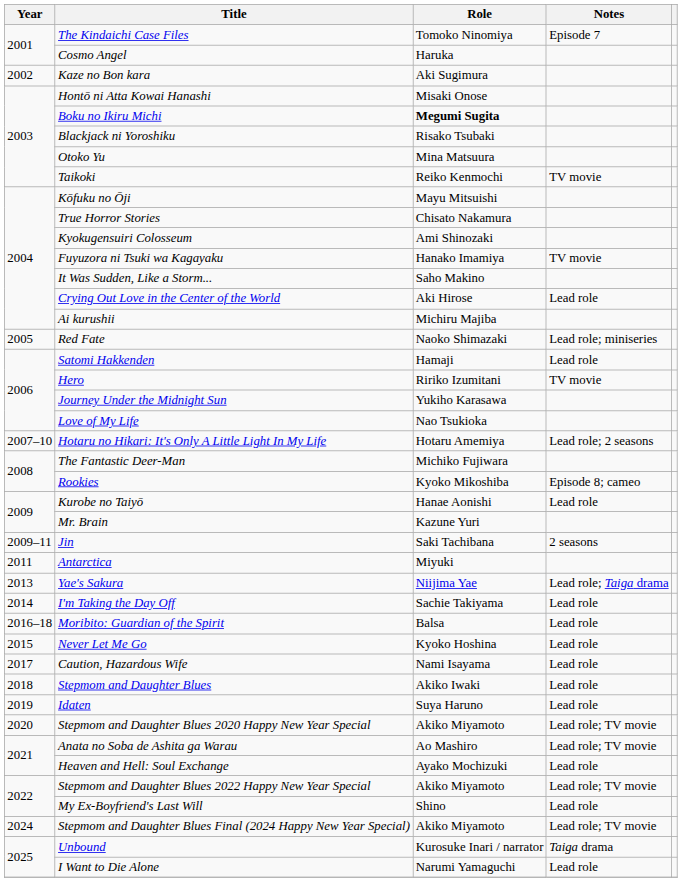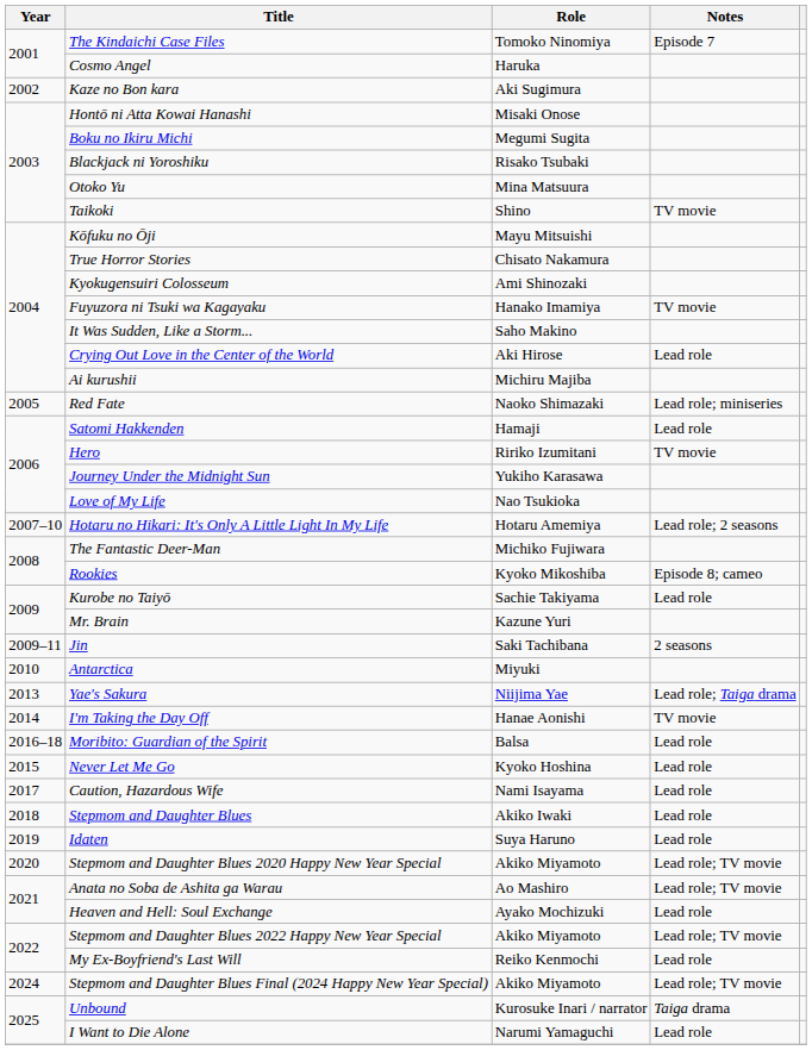 <table class="wikitable sortable">
 <tr>
 <th>Year</th>
 <th>Title</th>
 <th>Role</th>
 <th>Notes</th>
 <th class="unsortable"></th>
 </tr>
 <tr>
 <td rowspan=2>2001</td>
 <td><em><a href='#'>The Kindaichi Case Files</a></em></td>
 <td>Tomoko Ninomiya</td>
 <td>Episode 7</td>
 <td></td>
 </tr>
 <tr>
 <td><em>Cosmo Angel</em></td>
 <td>Haruka</td>
 <td></td>
 <td></td>
 </tr>
 <tr>
 <td>2002</td>
 <td><em>Kaze no Bon kara</em></td>
 <td>Aki Sugimura</td>
 <td></td>
 <td></td>
 </tr>
 <tr>
 <td rowspan=5>2003</td>
 <td><em>Hontō ni Atta Kowai Hanashi</em></td>
 <td>Misaki Onose</td>
 <td></td>
 <td></td>
 </tr>
 <tr>
 <td><em><a href='#'>Boku no Ikiru Michi</a></em></td>
-<td><strong>Megumi Sugita</strong></td>
+<td>Megumi Sugita</td>
 <td></td>
 <td></td>
 </tr>
 <tr>
 <td><em>Blackjack ni Yoroshiku</em></td>
 <td>Risako Tsubaki</td>
 <td></td>
 <td></td>
 </tr>
 <tr>
 <td><em>Otoko Yu</em></td>
 <td>Mina Matsuura</td>
 <td></td>
 <td></td>
 </tr>
 <tr>
 <td><em>Taikoki</em></td>
-<td>Reiko Kenmochi</td>
+<td>Shino</td>
 <td>TV movie</td>
 <td></td>
 </tr>
 <tr>
 <td rowspan=7>2004</td>
 <td><em>Kōfuku no Ōji</em></td>
 <td>Mayu Mitsuishi</td>
 <td></td>
 <td></td>
 </tr>
 <tr>
 <td><em>True Horror Stories</em></td>
 <td>Chisato Nakamura</td>
 <td></td>
 <td></td>
 </tr>
 <tr>
 <td><em>Kyokugensuiri Colosseum</em></td>
 <td>Ami Shinozaki</td>
 <td></td>
 <td></td>
 </tr>
 <tr>
 <td><em>Fuyuzora ni Tsuki wa Kagayaku</em></td>
 <td>Hanako Imamiya</td>
 <td>TV movie</td>
 <td></td>
 </tr>
 <tr>
 <td><em>It Was Sudden, Like a Storm...</em></td>
 <td>Saho Makino</td>
 <td></td>
 <td></td>
 </tr>
 <tr>
 <td><em><a href='#'>Crying Out Love in the Center of the World</a></em></td>
 <td>Aki Hirose</td>
 <td>Lead role</td>
 <td></td>
 </tr>
 <tr>
 <td><em>Ai kurushii</em></td>
 <td>Michiru Majiba</td>
 <td></td>
 <td></td>
 </tr>
 <tr>
 <td>2005</td>
 <td><em>Red Fate</em></td>
 <td>Naoko Shimazaki</td>
 <td>Lead role; miniseries</td>
 <td></td>
 </tr>
 <tr>
 <td rowspan=4>2006</td>
 <td><em><a href='#'>Satomi Hakkenden</a></em></td>
 <td>Hamaji</td>
 <td>Lead role</td>
 <td></td>
 </tr>
 <tr>
 <td><em><a href='#'>Hero</a></em></td>
 <td>Ririko Izumitani</td>
 <td>TV movie</td>
 <td></td>
 </tr>
 <tr>
 <td><em><a href='#'>Journey Under the Midnight Sun</a></em></td>
 <td>Yukiho Karasawa</td>
 <td></td>
 <td></td>
 </tr>
 <tr>
 <td><em><a href='#'>Love of My Life</a></em></td>
 <td>Nao Tsukioka</td>
 <td></td>
 <td></td>
 </tr>
 <tr>
 <td>2007–10</td>
 <td><em><a href='#'>Hotaru no Hikari: It's Only A Little Light In My Life</a></em></td>
 <td>Hotaru Amemiya</td>
 <td>Lead role; 2 seasons</td>
 <td></td>
 </tr>
 <tr>
 <td rowspan=2>2008</td>
 <td><em>The Fantastic Deer-Man</em></td>
 <td>Michiko Fujiwara</td>
 <td></td>
 <td></td>
 </tr>
 <tr>
 <td><em><a href='#'>Rookies</a></em></td>
 <td>Kyoko Mikoshiba</td>
 <td>Episode 8; cameo</td>
 <td></td>
 </tr>
 <tr>
 <td rowspan=2>2009</td>
 <td><em>Kurobe no Taiyō</em> </td>
-<td>Hanae Aonishi</td>
+<td>Sachie Takiyama</td>
 <td>Lead role</td>
 <td></td>
 </tr>
 <tr>
 <td><em>Mr. Brain</em></td>
 <td>Kazune Yuri</td>
 <td></td>
 <td></td>
 </tr>
 <tr>
 <td>2009–11</td>
 <td><em><a href='#'>Jin</a></em></td>
 <td>Saki Tachibana</td>
 <td>2 seasons</td>
 <td></td>
 </tr>
 <tr>
-<td rowspan=1>2011</td>
+<td rowspan=1>2010</td>
 <td><em><a href='#'>Antarctica</a></em></td>
 <td>Miyuki</td>
 <td></td>
 <td></td>
 </tr>
 <tr>
 <td>2013</td>
 <td><em><a href='#'>Yae's Sakura</a></em></td>
 <td><a href='#'>Niijima Yae</a></td>
 <td>Lead role; <a href='#'><em>Taiga</em> drama</a></td>
 <td></td>
 </tr>
 <tr>
 <td>2014</td>
 <td><em><a href='#'>I'm Taking the Day Off</a></em></td>
-<td>Sachie Takiyama</td>
-<td>Lead role</td>
+<td>Hanae Aonishi</td>
+<td>TV movie</td>
 <td></td>
 </tr>
 <tr>
 <td>2016–18</td>
 <td><em><a href='#'>Moribito: Guardian of the Spirit</a></em></td>
 <td>Balsa</td>
 <td>Lead role</td>
 <td></td>
 </tr>
 <tr>
 <td>2015</td>
 <td><em><a href='#'>Never Let Me Go</a></em></td>
 <td>Kyoko Hoshina</td>
 <td>Lead role</td>
 <td></td>
 </tr>
 <tr>
 <td>2017</td>
 <td><em>Caution, Hazardous Wife</em></td>
 <td>Nami Isayama</td>
 <td>Lead role</td>
 <td></td>
 </tr>
 <tr>
 <td>2018</td>
 <td><em><a href='#'>Stepmom and Daughter Blues</a></em></td>
 <td>Akiko Iwaki</td>
 <td>Lead role</td>
 <td></td>
 </tr>
 <tr>
 <td>2019</td>
 <td><em><a href='#'>Idaten</a></em></td>
 <td>Suya Haruno</td>
 <td>Lead role</td>
 <td></td>
 </tr>
 <tr>
 <td>2020</td>
 <td><em>Stepmom and Daughter Blues 2020 Happy New Year Special</em></td>
 <td>Akiko Miyamoto</td>
 <td>Lead role; TV movie</td>
 <td></td>
 </tr>
 <tr>
 <td rowspan=2>2021</td>
 <td><em>Anata no Soba de Ashita ga Warau</em></td>
 <td>Ao Mashiro</td>
 <td>Lead role; TV movie</td>
 <td></td>
 </tr>
 <tr>
 <td><em>Heaven and Hell: Soul Exchange</em></td>
 <td>Ayako Mochizuki</td>
 <td>Lead role</td>
 <td></td>
 </tr>
 <tr>
 <td rowspan="2">2022</td>
 <td><em>Stepmom and Daughter Blues 2022 Happy New Year Special</em></td>
 <td>Akiko Miyamoto</td>
 <td>Lead role; TV movie</td>
 <td></td>
 </tr>
 <tr>
 <td><em>My Ex-Boyfriend's Last Will</em></td>
-<td>Shino</td>
+<td>Reiko Kenmochi</td>
 <td>Lead role</td>
 <td></td>
 </tr>
 <tr>
 <td>2024</td>
 <td><em>Stepmom and Daughter Blues Final (2024 Happy New Year Special)</em></td>
 <td>Akiko Miyamoto</td>
 <td>Lead role; TV movie</td>
 <td></td>
 </tr>
 <tr>
 <td rowspan="2">2025</td>
 <td><em><a href='#'>Unbound</a></em></td>
 <td>Kurosuke Inari / narrator</td>
 <td><em>Taiga</em> drama</td>
 <td></td>
 </tr>
 <tr>
 <td><em>I Want to Die Alone</em></td>
 <td>Narumi Yamaguchi</td>
 <td>Lead role</td>
 <td></td>
 </tr>
 <tr>
 </tr>
 </table>
